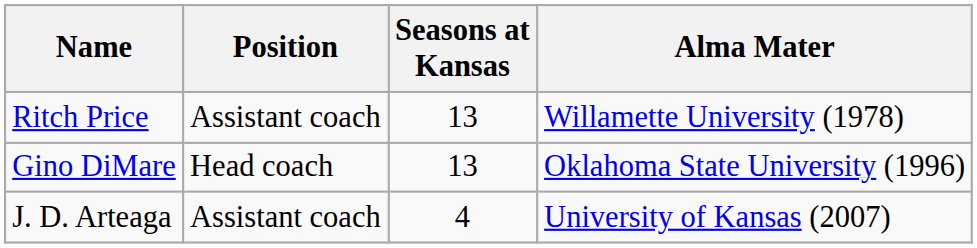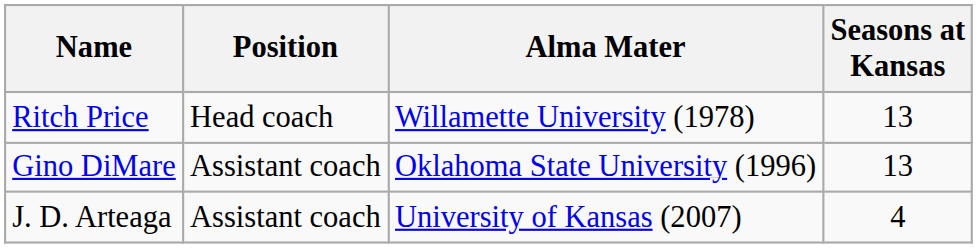 <table class="wikitable" border="1" style="font-size:90%;">
 <tr>
 <th>Name</th>
 <th>Position</th>
+<th>Alma Mater</th>
 <th>Seasons at<br>Kansas</th>
-<th>Alma Mater</th>
 </tr>
 <tr>
 <td><a href='#'>Ritch Price</a></td>
-<td>Assistant coach</td>
+<td>Head coach</td>
+<td><a href='#'>Willamette University</a> (1978)</td>
 <td align=center>13</td>
-<td><a href='#'>Willamette University</a> (1978)</td>
 </tr>
 <tr>
 <td><a href='#'>Gino DiMare</a></td>
-<td>Head coach</td>
+<td>Assistant coach</td>
+<td><a href='#'>Oklahoma State University</a> (1996)</td>
 <td align=center>13</td>
-<td><a href='#'>Oklahoma State University</a> (1996)</td>
 </tr>
 <tr>
 <td>J. D. Arteaga</td>
 <td>Assistant coach</td>
+<td><a href='#'>University of Kansas</a> (2007)</td>
 <td align=center>4</td>
-<td><a href='#'>University of Kansas</a> (2007)</td>
 </tr>
 </table>
